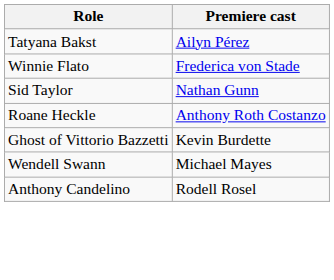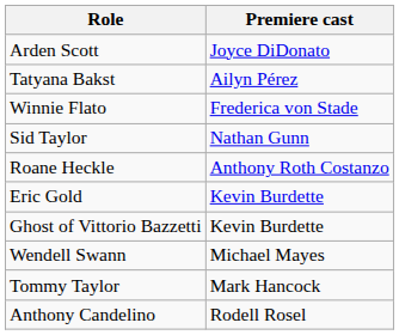 <table class="wikitable">
 <tr>
 <th>Role</th>
 <th>Premiere cast</th>
+</tr>
+<tr>
+<td>Arden Scott</td>
+<td><a href='#'>Joyce DiDonato</a></td>
 </tr>
 <tr>
 <td>Tatyana Bakst</td>
 <td><a href='#'>Ailyn Pérez</a></td>
 </tr>
 <tr>
 <td>Winnie Flato</td>
 <td><a href='#'>Frederica von Stade</a></td>
 </tr>
 <tr>
 <td>Sid Taylor</td>
 <td><a href='#'>Nathan Gunn</a></td>
 </tr>
 <tr>
 <td>Roane Heckle</td>
 <td><a href='#'>Anthony Roth Costanzo</a></td>
 </tr>
 <tr>
+<td>Eric Gold</td>
+<td><a href='#'>Kevin Burdette</a></td>
+</tr>
+<tr>
 <td>Ghost of Vittorio Bazzetti</td>
 <td>Kevin Burdette</td>
 </tr>
 <tr>
 <td>Wendell Swann</td>
 <td>Michael Mayes</td>
 </tr>
 <tr>
+<td>Tommy Taylor</td>
+<td>Mark Hancock</td>
+</tr>
+<tr>
 <td>Anthony Candelino</td>
 <td>Rodell Rosel</td>
 </tr>
 </table>
